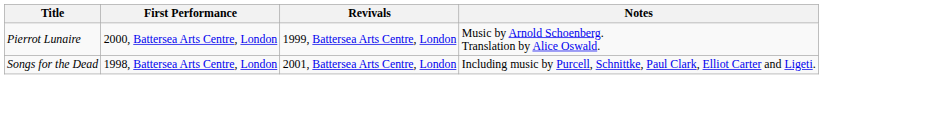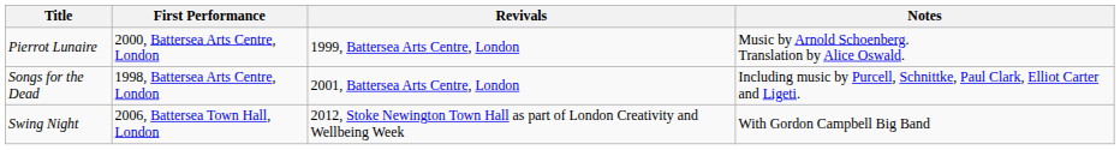 <table class="wikitable sortable">
 <tr>
 <th>Title</th>
 <th>First Performance</th>
 <th class="unsortable">Revivals</th>
 <th class="unsortable">Notes</th>
 </tr>
 <tr>
 <td><em>Pierrot Lunaire</em></td>
 <td>2000, <a href='#'>Battersea Arts Centre</a>, <a href='#'>London</a></td>
 <td>1999, <a href='#'>Battersea Arts Centre</a>, <a href='#'>London</a></td>
 <td>Music by <a href='#'>Arnold Schoenberg</a>.<br>Translation by <a href='#'>Alice Oswald</a>.</td>
 </tr>
 <tr>
 <td><em>Songs for the Dead</em></td>
 <td>1998, <a href='#'>Battersea Arts Centre</a>, <a href='#'>London</a></td>
 <td>2001, <a href='#'>Battersea Arts Centre</a>, <a href='#'>London</a></td>
 <td>Including music by <a href='#'>Purcell</a>, <a href='#'>Schnittke</a>, <a href='#'>Paul Clark</a>, <a href='#'>Elliot Carter</a> and <a href='#'>Ligeti</a>.</td>
 </tr>
+<tr>
+<td><em>Swing Night</em></td>
+<td>2006, <a href='#'>Battersea Town Hall</a>, <a href='#'>London</a></td>
+<td>2012, <a href='#'>Stoke Newington Town Hall</a> as part of London Creativity and Wellbeing Week</td>
+<td>With Gordon Campbell Big Band</td>
+</tr>
 </table>
